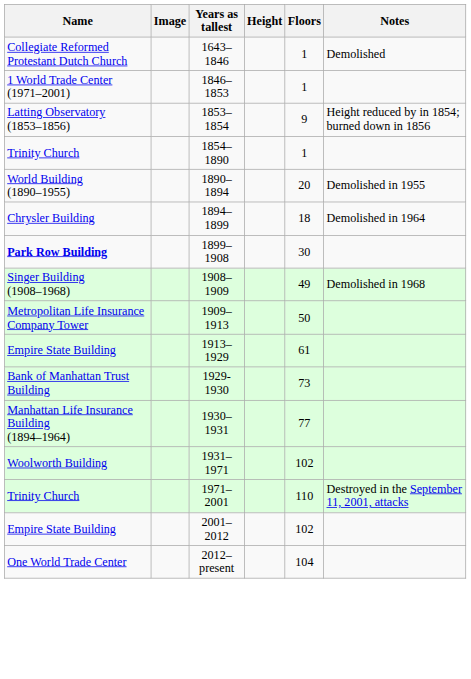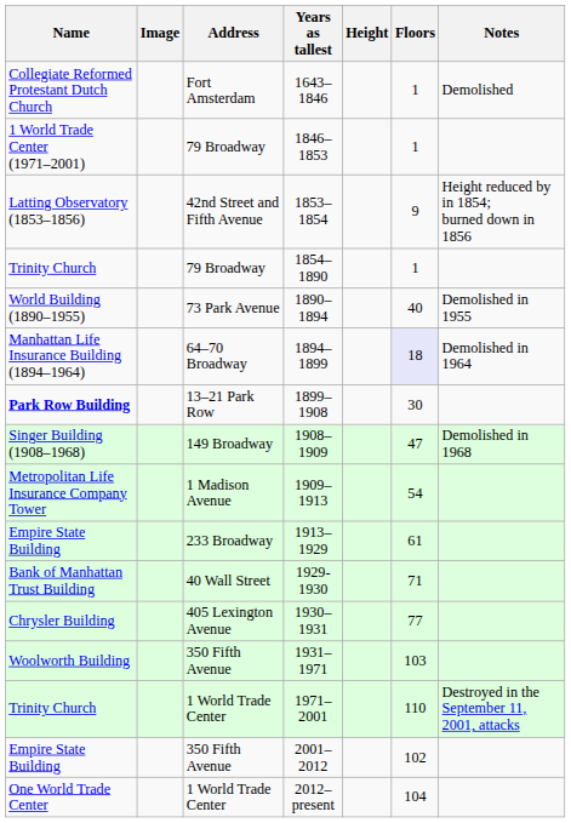 <table class="wikitable sortable" style="text-align:center">
 <tr>
 <th>Name</th>
 <th class="unsortable">Image</th>
+<th data-sort-type="text">Address</th>
 <th>Years as<br>tallest</th>
 <th data-sort-type="number">Height<br></th>
 <th>Floors</th>
 <th class="unsortable">Notes</th>
 </tr>
 <tr>
 <td align=left><a href='#'>Collegiate Reformed Protestant Dutch Church</a></td>
 <td></td>
+<td align=left>Fort Amsterdam</td>
 <td>1643–1846</td>
 <td></td>
 <td>1</td>
 <td align=left>Demolished</td>
 </tr>
 <tr>
 <td align=left><a href='#'>1 World Trade Center</a><br>(1971–2001)</td>
 <td></td>
+<td align=left>79 Broadway</td>
 <td>1846–1853</td>
 <td></td>
 <td>1</td>
 <td align=left></td>
 </tr>
 <tr>
 <td align=left><a href='#'>Latting Observatory</a><br>(1853–1856)</td>
 <td></td>
+<td align=left>42nd Street and Fifth Avenue</td>
 <td>1853–1854</td>
 <td></td>
 <td>9</td>
 <td align=left>Height reduced by  in 1854;<br>burned down in 1856</td>
 </tr>
 <tr>
 <td align=left><a href='#'>Trinity Church</a></td>
 <td></td>
+<td align=left>79 Broadway</td>
 <td>1854–1890</td>
 <td></td>
 <td>1</td>
 <td align=left></td>
 </tr>
 <tr>
 <td align=left><a href='#'>World Building</a><br>(1890–1955)</td>
 <td></td>
+<td align=left>73 Park Avenue</td>
 <td>1890–1894</td>
 <td></td>
-<td>20</td>
+<td>40</td>
 <td align=left>Demolished in 1955</td>
 </tr>
 <tr>
-<td align=left><a href='#'>Chrysler Building</a></td>
+<td align=left><a href='#'>Manhattan Life Insurance Building</a><br>(1894–1964)</td>
 <td></td>
+<td align=left>64–70 Broadway</td>
 <td>1894–1899</td>
 <td></td>
-<td>18</td>
+<td style="background: lavender;">18</td>
 <td align=left>Demolished in 1964</td>
 </tr>
 <tr>
 <td align=left><strong><a href='#'>Park Row Building</a></strong></td>
 <td></td>
+<td align=left>13–21 Park Row</td>
 <td>1899–1908</td>
 <td></td>
 <td>30</td>
 <td align=left></td>
 </tr>
 <tr style="background:#dfd;">
 <td align=left><a href='#'>Singer Building</a><br>(1908–1968)</td>
 <td></td>
+<td align=left>149 Broadway</td>
 <td>1908–1909</td>
 <td></td>
-<td>49</td>
+<td>47</td>
 <td align=left>Demolished in 1968</td>
 </tr>
 <tr style="background:#dfd;">
 <td align=left><a href='#'>Metropolitan Life Insurance Company Tower</a></td>
 <td></td>
+<td align=left>1 Madison Avenue</td>
 <td>1909–1913</td>
 <td></td>
-<td>50</td>
+<td>54</td>
 <td align=left></td>
 </tr>
 <tr style="background:#dfd;">
 <td align=left><a href='#'>Empire State Building</a></td>
 <td></td>
+<td align=left>233 Broadway</td>
 <td>1913–1929</td>
 <td></td>
 <td>61</td>
 <td align=left></td>
 </tr>
 <tr style="background:#dfd;">
 <td align=left><a href='#'>Bank of Manhattan Trust Building</a></td>
 <td></td>
+<td align=left>40 Wall Street</td>
 <td>1929-1930</td>
 <td></td>
-<td>73</td>
+<td>71</td>
 <td align=left></td>
 </tr>
 <tr style="background:#dfd;">
-<td align=left><a href='#'>Manhattan Life Insurance Building</a><br>(1894–1964)</td>
+<td align=left><a href='#'>Chrysler Building</a></td>
 <td></td>
+<td align=left>405 Lexington Avenue</td>
 <td>1930–1931</td>
 <td></td>
 <td>77</td>
 <td align=left></td>
 </tr>
 <tr style="background:#dfd;">
 <td align=left><a href='#'>Woolworth Building</a></td>
 <td></td>
+<td align=left>350 Fifth Avenue</td>
 <td>1931–1971</td>
 <td></td>
-<td>102</td>
+<td>103</td>
 <td align=left></td>
 </tr>
 <tr style="background:#dfd;">
 <td align=left><a href='#'>Trinity Church</a></td>
 <td></td>
+<td align=left>1 World Trade Center</td>
 <td>1971–2001</td>
 <td></td>
 <td>110</td>
 <td align=left>Destroyed in the <a href='#'>September 11, 2001, attacks</a></td>
 </tr>
 <tr>
 <td align=left><a href='#'>Empire State Building</a></td>
 <td></td>
+<td align=left>350 Fifth Avenue</td>
 <td>2001–2012</td>
 <td></td>
 <td>102</td>
 <td align=left></td>
 </tr>
 <tr>
 <td align=left><a href='#'>One World Trade Center</a></td>
 <td></td>
+<td align=left>1 World Trade Center</td>
 <td>2012–present</td>
 <td></td>
 <td>104</td>
 <td align=left></td>
 </tr>
 </table>
